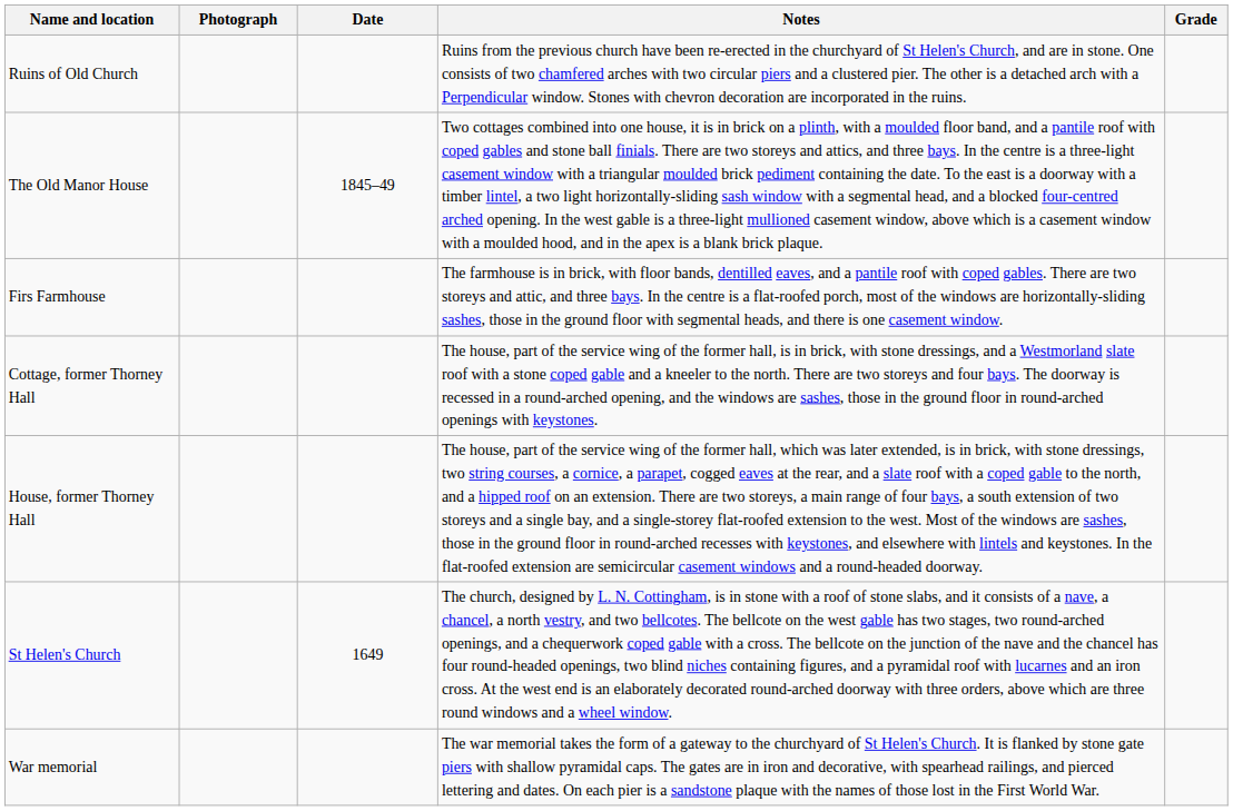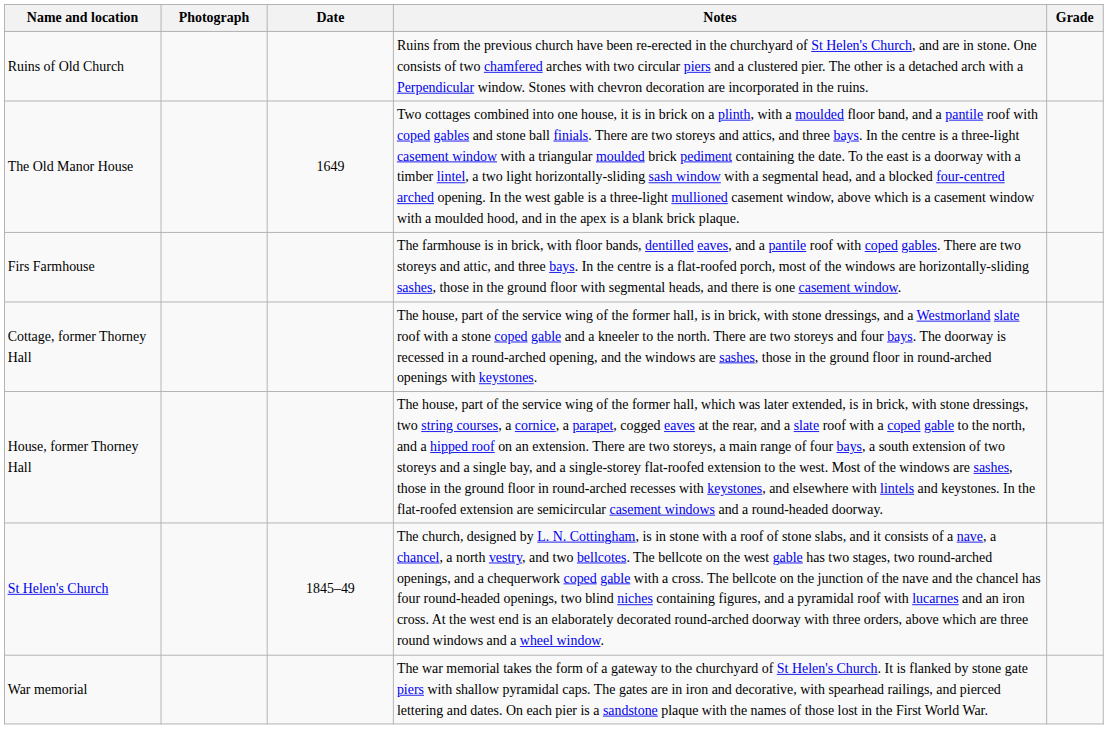 <table class="wikitable sortable plainrowheaders" style="width:100%; border:0px; text-align:left; line-height:150%">
 <tr>
 <th scope="col"  style="width:150px">Name and location</th>
 <th scope="col"  style="width:100px" class="unsortable">Photograph</th>
 <th scope="col"  style="width:120px">Date</th>
 <th scope="col"  style="width:650px" class="unsortable">Notes</th>
 <th scope="col"  style="width:50px">Grade</th>
 </tr>
 <tr>
 <td>Ruins of Old Church<br><small></small></td>
 <td></td>
 <td align="center"></td>
 <td>Ruins from the previous church have been re-erected in the churchyard of <a href='#'>St Helen's Church</a>, and are in stone.  One consists of two <a href='#'>chamfered</a> arches with two circular <a href='#'>piers</a> and a clustered pier.  The other is a detached arch with a <a href='#'>Perpendicular</a> window.  Stones with chevron decoration are incorporated in the ruins.</td>
 <td align="center" ></td>
 </tr>
 <tr>
 <td>The Old Manor House<br><small></small></td>
 <td></td>
-<td align="center">1845–49</td>
+<td align="center">1649</td>
 <td>Two cottages combined into one house, it is in brick on a <a href='#'>plinth</a>, with a <a href='#'>moulded</a> floor band, and a <a href='#'>pantile</a> roof with <a href='#'>coped</a> <a href='#'>gables</a> and stone ball <a href='#'>finials</a>.  There are two storeys and attics, and three <a href='#'>bays</a>.  In the centre is a three-light <a href='#'>casement window</a> with a triangular <a href='#'>moulded</a> brick <a href='#'>pediment</a> containing the date.  To the east is a doorway with a timber <a href='#'>lintel</a>, a two light horizontally-sliding <a href='#'>sash window</a> with a segmental head, and a blocked <a href='#'>four-centred arched</a> opening.  In the west gable is a three-light <a href='#'>mullioned</a> casement window, above which is a casement window with a moulded hood, and in the apex is a blank brick plaque.</td>
 <td align="center" ></td>
 </tr>
 <tr>
 <td>Firs Farmhouse<br><small></small></td>
 <td></td>
 <td align="center"></td>
 <td>The farmhouse is in brick, with floor bands, <a href='#'>dentilled</a> <a href='#'>eaves</a>, and a <a href='#'>pantile</a> roof with <a href='#'>coped</a> <a href='#'>gables</a>.  There are two storeys and attic, and three <a href='#'>bays</a>.  In the centre is a flat-roofed porch, most of the windows are horizontally-sliding <a href='#'>sashes</a>, those in the ground floor with segmental heads, and there is one <a href='#'>casement window</a>.</td>
 <td align="center" ></td>
 </tr>
 <tr>
 <td>Cottage, former Thorney Hall<br><small></small></td>
 <td></td>
 <td align="center"></td>
 <td>The house, part of the service wing of the former hall, is in brick, with stone dressings, and a <a href='#'>Westmorland</a> <a href='#'>slate</a> roof with a stone <a href='#'>coped</a> <a href='#'>gable</a> and a kneeler to the north.  There are two storeys and four <a href='#'>bays</a>.  The doorway is recessed in a round-arched opening, and the windows are <a href='#'>sashes</a>, those in the ground floor in round-arched openings with <a href='#'>keystones</a>.</td>
 <td align="center" ></td>
 </tr>
 <tr>
 <td>House, former Thorney Hall<br><small></small></td>
 <td></td>
 <td align="center"></td>
 <td>The house, part of the service wing of the former hall, which was later extended, is in brick, with stone dressings, two <a href='#'>string courses</a>, a <a href='#'>cornice</a>, a <a href='#'>parapet</a>, cogged <a href='#'>eaves</a> at the rear, and a <a href='#'>slate</a> roof with a <a href='#'>coped</a> <a href='#'>gable</a> to the north, and a <a href='#'>hipped roof</a> on an extension.  There are two storeys, a main range of four <a href='#'>bays</a>, a south extension of two storeys and a single bay, and a single-storey flat-roofed extension to the west.  Most of the windows are <a href='#'>sashes</a>, those in the ground floor in round-arched recesses with <a href='#'>keystones</a>, and elsewhere with <a href='#'>lintels</a> and keystones.  In the flat-roofed extension are semicircular <a href='#'>casement windows</a> and a round-headed doorway.</td>
 <td align="center" ></td>
 </tr>
 <tr>
 <td><a href='#'>St Helen's Church</a><br><small></small></td>
 <td></td>
-<td align="center">1649</td>
+<td align="center">1845–49</td>
 <td>The church, designed by <a href='#'>L. N. Cottingham</a>, is in stone with a roof of stone slabs, and it consists of a <a href='#'>nave</a>, a <a href='#'>chancel</a>, a north <a href='#'>vestry</a>, and two <a href='#'>bellcotes</a>.  The bellcote on the west <a href='#'>gable</a> has two stages, two round-arched openings, and a chequerwork <a href='#'>coped</a> <a href='#'>gable</a> with a cross.  The bellcote on the junction of the nave and the chancel has four round-headed openings, two blind <a href='#'>niches</a> containing figures, and a pyramidal roof with <a href='#'>lucarnes</a> and an iron cross. At the west end is an elaborately decorated round-arched doorway with three orders, above which are three round windows and a <a href='#'>wheel window</a>.</td>
 <td align="center" ></td>
 </tr>
 <tr>
 <td>War memorial<br><small></small></td>
 <td></td>
 <td align="center"></td>
 <td>The war memorial takes the form of a gateway to the churchyard of <a href='#'>St Helen's Church</a>.  It is flanked by stone gate <a href='#'>piers</a> with shallow pyramidal caps.  The gates are in iron and decorative, with spearhead railings, and pierced lettering and dates.  On each pier is a <a href='#'>sandstone</a> plaque with the names of those lost in the First World War.</td>
 <td align="center" ></td>
 </tr>
 <tr>
 </tr>
 </table>
